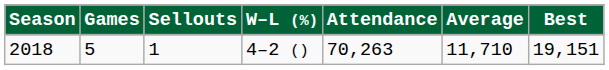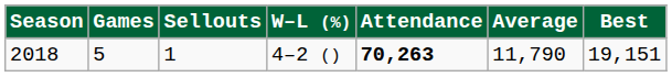 <table class="wikitable">
 <tr style="background: #006338; color: #FFFFFF" align="center">
 <td><strong>Season</strong></td>
 <td><strong>Games</strong></td>
 <td><strong>Sellouts</strong></td>
 <td><strong>W–L  <small>(%)</small> </strong></td>
 <td><strong>Attendance</strong></td>
 <td><strong>Average</strong></td>
 <td><strong>Best</strong></td>
 </tr>
 <tr>
 <td>2018</td>
 <td>5</td>
 <td>1</td>
 <td>4–2 <small>()</small></td>
-<td>70,263</td>
-<td>11,710</td>
+<td><strong>70,263</strong></td>
+<td>11,790</td>
 <td>19,151</td>
 </tr>
 </table>
